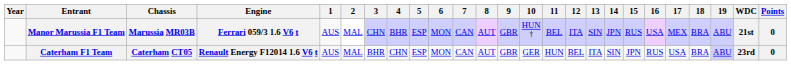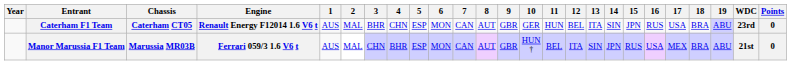 <table class="wikitable" style="text-align:center; font-size:85%">
 <tr>
 <th>Year</th>
 <th>Entrant</th>
 <th>Chassis</th>
 <th>Engine</th>
 <th>1</th>
 <th>2</th>
 <th>3</th>
 <th>4</th>
 <th>5</th>
 <th>6</th>
 <th>7</th>
 <th>8</th>
 <th>9</th>
 <th>10</th>
 <th>11</th>
 <th>12</th>
 <th>13</th>
 <th>14</th>
 <th>15</th>
 <th>16</th>
 <th>17</th>
 <th>18</th>
 <th>19</th>
 <th>WDC</th>
 <th><a href='#'>Points</a></th>
 </tr>
 <tr>
 <td></td>
+<th nowrap><a href='#'>Caterham F1 Team</a></th>
+<th nowrap><a href='#'>Caterham</a> <a href='#'>CT05</a></th>
+<th nowrap><a href='#'>Renault</a> Energy F12014 1.6 <a href='#'>V6</a> <a href='#'>t</a></th>
+<td><a href='#'>AUS</a></td>
+<td><a href='#'>MAL</a></td>
+<td><a href='#'>BHR</a></td>
+<td><a href='#'>CHN</a></td>
+<td><a href='#'>ESP</a></td>
+<td><a href='#'>MON</a></td>
+<td><a href='#'>CAN</a></td>
+<td><a href='#'>AUT</a></td>
+<td><a href='#'>GBR</a></td>
+<td><a href='#'>GER</a></td>
+<td><a href='#'>HUN</a></td>
+<td><a href='#'>BEL</a></td>
+<td><a href='#'>ITA</a></td>
+<td><a href='#'>SIN</a></td>
+<td><a href='#'>JPN</a></td>
+<td><a href='#'>RUS</a></td>
+<td><a href='#'>USA</a></td>
+<td><a href='#'>BRA</a></td>
+<td style="background:#CFCFFF;"><a href='#'>ABU</a><br></td>
+<th>23rd</th>
+<th>0</th>
+</tr>
+<tr>
+<td></td>
 <th nowrap><a href='#'>Manor Marussia F1 Team</a></th>
 <th nowrap><a href='#'>Marussia</a> <a href='#'>MR03B</a></th>
 <th nowrap><a href='#'>Ferrari</a> 059/3 1.6 <a href='#'>V6</a> <a href='#'>t</a></th>
 <td><a href='#'>AUS</a><br></td>
 <td style="background:#FFFFFF;"><a href='#'>MAL</a><br></td>
 <td style="background:#CFCFFF;"><a href='#'>CHN</a><br></td>
 <td style="background:#CFCFFF;"><a href='#'>BHR</a><br></td>
 <td style="background:#CFCFFF;"><a href='#'>ESP</a><br></td>
 <td style="background:#CFCFFF;"><a href='#'>MON</a><br></td>
 <td style="background:#CFCFFF;"><a href='#'>CAN</a><br></td>
 <td style="background:#EFCFFF;"><a href='#'>AUT</a><br></td>
 <td style="background:#CFCFFF;"><a href='#'>GBR</a><br></td>
 <td style="background:#CFCFFF;"><a href='#'>HUN</a><br><sup>†</sup></td>
 <td style="background:#CFCFFF;"><a href='#'>BEL</a><br></td>
 <td style="background:#CFCFFF;"><a href='#'>ITA</a><br></td>
 <td style="background:#CFCFFF;"><a href='#'>SIN</a><br></td>
 <td style="background:#CFCFFF;"><a href='#'>JPN</a><br></td>
 <td style="background:#CFCFFF;"><a href='#'>RUS</a><br></td>
 <td style="background:#EFCFFF;"><a href='#'>USA</a><br></td>
 <td style="background:#CFCFFF;"><a href='#'>MEX</a><br></td>
 <td style="background:#CFCFFF;"><a href='#'>BRA</a><br></td>
 <td style="background:#CFCFFF;"><a href='#'>ABU</a><br></td>
 <th>21st</th>
 <th>0</th>
 </tr>
-<tr>
-<td></td>
-<th nowrap><a href='#'>Caterham F1 Team</a></th>
-<th nowrap><a href='#'>Caterham</a> <a href='#'>CT05</a></th>
-<th nowrap><a href='#'>Renault</a> Energy F12014 1.6 <a href='#'>V6</a> <a href='#'>t</a></th>
-<td><a href='#'>AUS</a></td>
-<td><a href='#'>MAL</a></td>
-<td><a href='#'>BHR</a></td>
-<td><a href='#'>CHN</a></td>
-<td><a href='#'>ESP</a></td>
-<td><a href='#'>MON</a></td>
-<td><a href='#'>CAN</a></td>
-<td><a href='#'>AUT</a></td>
-<td><a href='#'>GBR</a></td>
-<td><a href='#'>GER</a></td>
-<td><a href='#'>HUN</a></td>
-<td><a href='#'>BEL</a></td>
-<td><a href='#'>ITA</a></td>
-<td><a href='#'>SIN</a></td>
-<td><a href='#'>JPN</a></td>
-<td><a href='#'>RUS</a></td>
-<td><a href='#'>USA</a></td>
-<td><a href='#'>BRA</a></td>
-<td style="background:#CFCFFF;"><a href='#'>ABU</a><br></td>
-<th>23rd</th>
-<th>0</th>
-</tr>
 </table>
